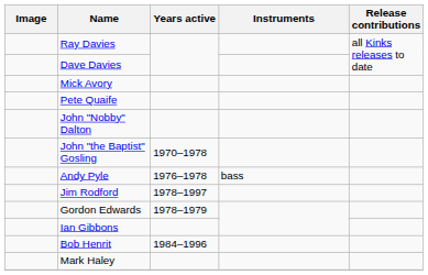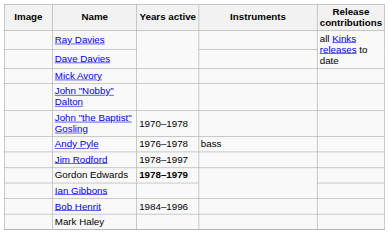 <table class="wikitable" border="1" width=100%>
 <tr>
 <th width="75">Image</th>
 <th width="140">Name</th>
 <th width="100">Years active</th>
 <th width="200">Instruments</th>
 <th>Release contributions</th>
 </tr>
 <tr>
 <td></td>
 <td><a href='#'>Ray Davies</a></td>
 <td rowspan="2"></td>
 <td></td>
 <td rowspan="2">all <a href='#'>Kinks releases</a> to date</td>
 </tr>
 <tr>
 <td></td>
 <td><a href='#'>Dave Davies</a></td>
 <td></td>
 </tr>
 <tr>
 <td></td>
 <td><a href='#'>Mick Avory</a></td>
-<td></td>
-<td></td>
-<td></td>
-</tr>
-<tr>
-<td></td>
-<td><a href='#'>Pete Quaife</a></td>
 <td></td>
 <td></td>
 <td></td>
 </tr>
 <tr>
 <td></td>
 <td><a href='#'>John "Nobby" Dalton</a></td>
 <td></td>
 <td></td>
 <td></td>
 </tr>
 <tr>
 <td></td>
 <td><a href='#'>John "the Baptist" Gosling</a></td>
 <td>1970–1978 </td>
 <td></td>
 <td></td>
 </tr>
 <tr>
 <td></td>
 <td><a href='#'>Andy Pyle</a></td>
 <td>1976–1978</td>
 <td>bass</td>
 <td></td>
 </tr>
 <tr>
 <td></td>
 <td><a href='#'>Jim Rodford</a></td>
 <td>1978–1997 </td>
 <td></td>
 <td></td>
 </tr>
 <tr>
 <td></td>
 <td>Gordon Edwards</td>
-<td>1978–1979 </td>
+<td><strong>1978–1979 </strong></td>
 <td Rowspan="2"></td>
 <td></td>
 </tr>
 <tr>
 <td></td>
 <td><a href='#'>Ian Gibbons</a></td>
 <td></td>
 <td></td>
 </tr>
 <tr>
 <td></td>
 <td><a href='#'>Bob Henrit</a></td>
 <td>1984–1996</td>
 <td></td>
 <td></td>
 </tr>
 <tr>
 <td></td>
 <td>Mark Haley</td>
 <td></td>
 <td></td>
 <td></td>
 </tr>
 <tr>
 </tr>
 </table>
